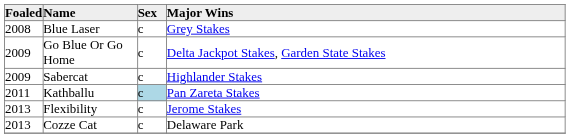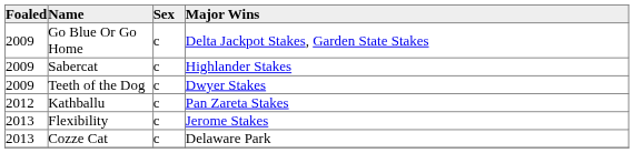 <table border="1" cellpadding="0" style="border-collapse: collapse; font-size:90%">
 <tr style="background:#eee;">
 <td style="width:35px;"><strong>Foaled</strong></td>
 <td style="width:120px;"><strong>Name</strong></td>
 <td style="width:35px;"><strong>Sex</strong></td>
 <td style="width:580px;"><strong>Major Wins</strong></td>
-</tr>
-<tr>
-<td>2008</td>
-<td>Blue Laser</td>
-<td>c</td>
-<td><a href='#'>Grey Stakes</a></td>
 </tr>
 <tr>
 <td>2009</td>
 <td>Go Blue Or Go Home</td>
 <td>c</td>
 <td><a href='#'>Delta Jackpot Stakes</a>, <a href='#'>Garden State Stakes</a></td>
 </tr>
 <tr>
 <td>2009</td>
 <td>Sabercat</td>
 <td>c</td>
 <td><a href='#'>Highlander Stakes</a></td>
 </tr>
 <tr>
-<td>2011</td>
+<td>2009</td>
+<td>Teeth of the Dog</td>
+<td>c</td>
+<td><a href='#'>Dwyer Stakes</a></td>
+</tr>
+<tr>
+<td>2012</td>
 <td>Kathballu</td>
-<td style="background: lightblue;">c</td>
+<td>c</td>
 <td><a href='#'>Pan Zareta Stakes</a></td>
 </tr>
 <tr>
 <td>2013</td>
 <td>Flexibility</td>
 <td>c</td>
 <td><a href='#'>Jerome Stakes</a></td>
 </tr>
 <tr>
 <td>2013</td>
 <td>Cozze Cat</td>
 <td>c</td>
 <td>Delaware Park</td>
 </tr>
 <tr>
 </tr>
 </table>
